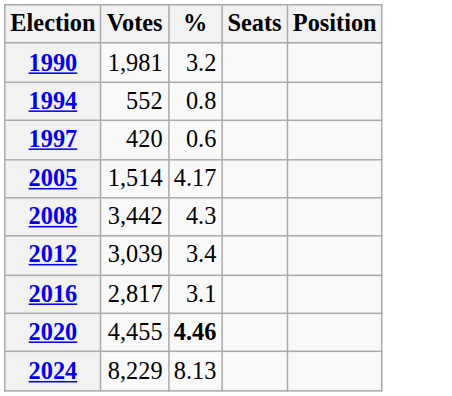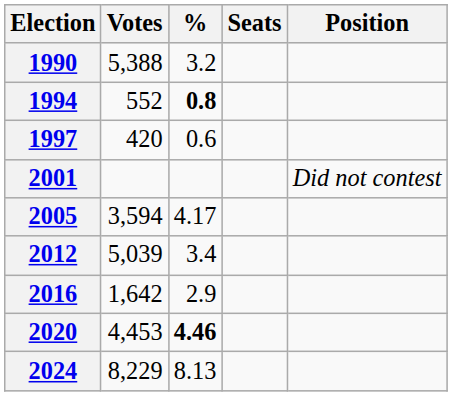 <table class=wikitable style="text-align: right;">
 <tr>
 <th>Election</th>
 <th>Votes</th>
 <th>%</th>
 <th>Seats</th>
 <th>Position</th>
 </tr>
 <tr>
 <th><a href='#'>1990</a></th>
-<td>1,981</td>
+<td>5,388</td>
 <td>3.2</td>
 <td></td>
 <td></td>
 </tr>
 <tr>
 <th><a href='#'>1994</a></th>
 <td>552</td>
-<td>0.8</td>
+<td><strong>0.8</strong></td>
 <td></td>
 <td></td>
 </tr>
 <tr>
 <th><a href='#'>1997</a></th>
 <td>420</td>
 <td>0.6</td>
 <td></td>
 <td></td>
 </tr>
 <tr>
+<th><a href='#'>2001</a></th>
+<td></td>
+<td></td>
+<td></td>
+<td><em>Did not contest</em></td>
+</tr>
+<tr>
 <th><a href='#'>2005</a></th>
-<td>1,514</td>
+<td>3,594</td>
 <td>4.17</td>
 <td></td>
 <td></td>
 </tr>
 <tr>
-<th><a href='#'>2008</a></th>
-<td>3,442</td>
-<td>4.3</td>
-<td></td>
-<td></td>
-</tr>
-<tr>
 <th><a href='#'>2012</a></th>
-<td>3,039</td>
+<td>5,039</td>
 <td>3.4</td>
 <td></td>
 <td></td>
 </tr>
 <tr>
 <th><a href='#'>2016</a></th>
-<td>2,817</td>
-<td>3.1</td>
+<td>1,642</td>
+<td>2.9</td>
 <td></td>
 <td></td>
 </tr>
 <tr>
 <th><a href='#'>2020</a></th>
-<td>4,455</td>
+<td>4,453</td>
 <td><strong>4.46</strong></td>
 <td></td>
 <td></td>
 </tr>
 <tr>
 <th><a href='#'>2024</a></th>
 <td>8,229</td>
 <td>8.13</td>
 <td></td>
 <td></td>
 </tr>
 </table>
